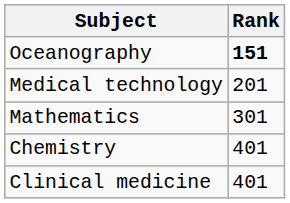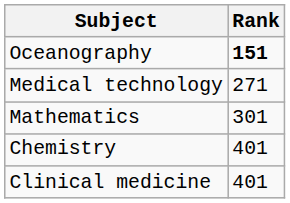 <table class="wikitable">
 <tr>
 <th>Subject</th>
 <th>Rank</th>
 </tr>
 <tr>
 <td>Oceanography</td>
 <td><strong>151</strong></td>
 </tr>
 <tr>
 <td>Medical technology</td>
-<td>201</td>
+<td>271</td>
 </tr>
 <tr>
 <td>Mathematics</td>
 <td>301</td>
 </tr>
 <tr>
 <td>Chemistry</td>
 <td>401</td>
 </tr>
 <tr>
 <td>Clinical medicine</td>
 <td>401</td>
 </tr>
 </table>
